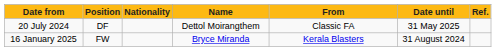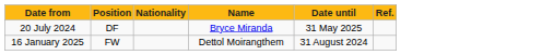 <table class="wikitable" style="text-align:center; font-size:90%; ">
 <tr>
 <th style="background:#FDB913; color:#231F20; width:120px;">Date from</th>
 <th style="background:#FDB913; color:#231F20; width:50px;">Position</th>
 <th style="background:#FDB913; color:#231F20; width:50px;">Nationality</th>
 <th style="background:#FDB913; color:#231F20; width:150px;">Name</th>
-<th style="background:#FDB913; color:#231F20; width:200px;">From</th>
 <th style="background:#FDB913; color:#231F20; width:110px;">Date until</th>
 <th style="background:#FDB913; color:#231F20; width:25px;">Ref.</th>
 </tr>
 <tr>
 <td>20 July 2024</td>
 <td>DF</td>
 <td></td>
-<td>Dettol Moirangthem</td>
-<td> Classic FA</td>
+<td><a href='#'>Bryce Miranda</a></td>
 <td>31 May 2025</td>
 <td></td>
 </tr>
 <tr>
 <td>16 January 2025</td>
 <td>FW</td>
 <td></td>
-<td><a href='#'>Bryce Miranda</a></td>
-<td> <a href='#'>Kerala Blasters</a></td>
+<td>Dettol Moirangthem</td>
 <td>31 August 2024</td>
 <td></td>
 </tr>
 </table>
